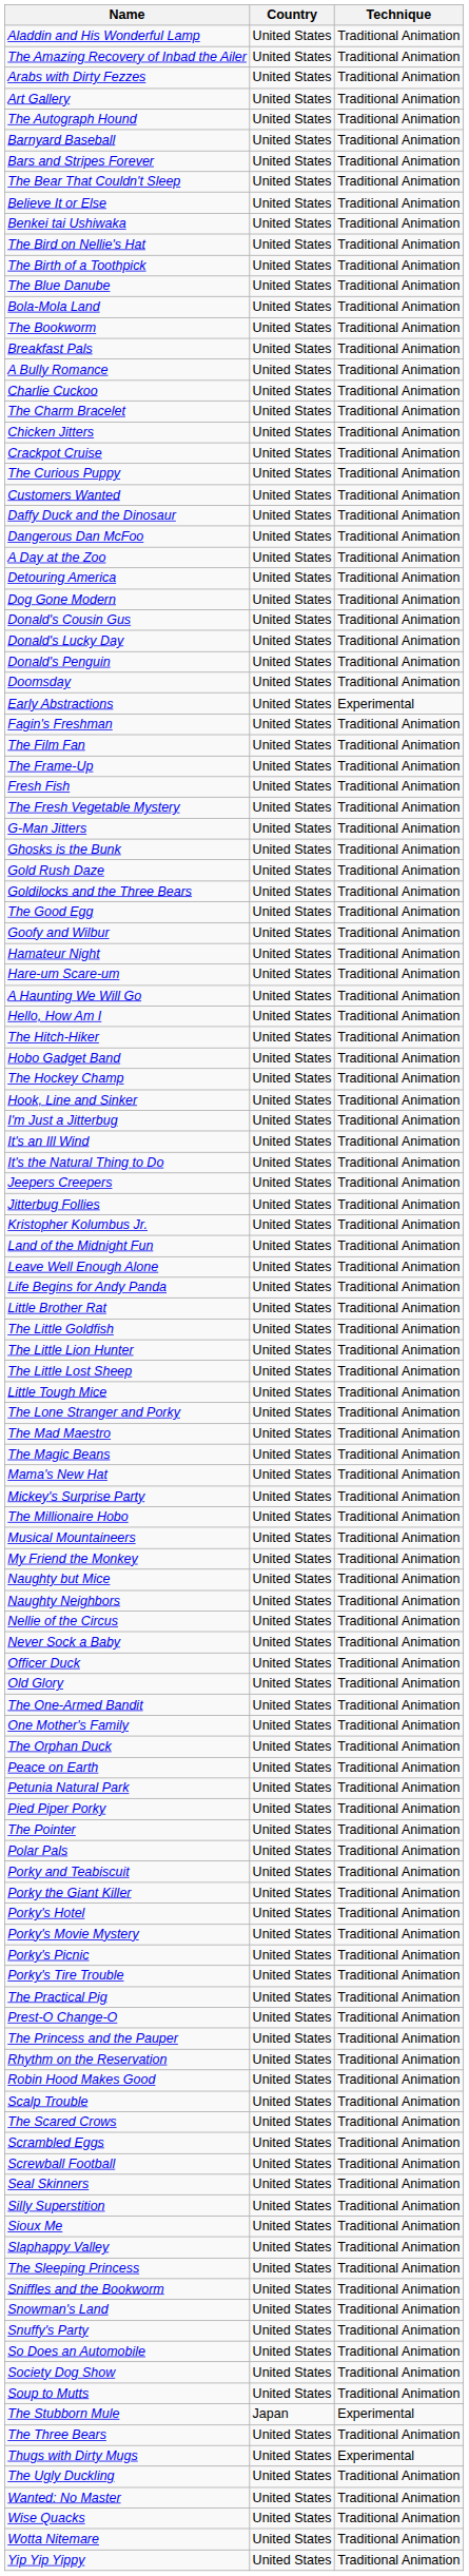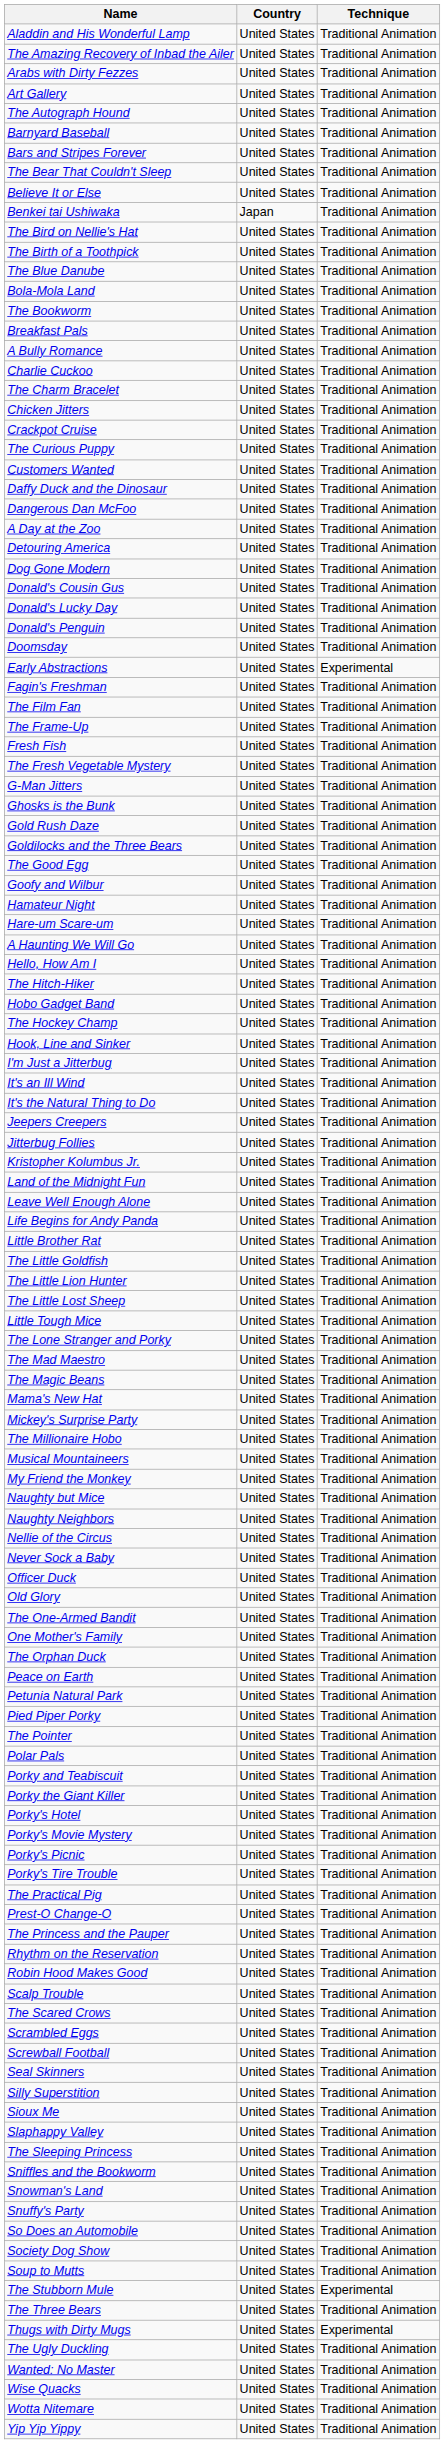 <table class="wikitable sortable">
 <tr>
 <th>Name</th>
 <th>Country</th>
 <th>Technique</th>
 </tr>
 <tr>
 <td><em><a href='#'>Aladdin and His Wonderful Lamp</a></em></td>
 <td>United States</td>
 <td>Traditional Animation</td>
 </tr>
 <tr>
 <td><em><a href='#'>The Amazing Recovery of Inbad the Ailer</a></em></td>
 <td>United States</td>
 <td>Traditional Animation</td>
 </tr>
 <tr>
 <td><em><a href='#'>Arabs with Dirty Fezzes</a></em></td>
 <td>United States</td>
 <td>Traditional Animation</td>
 </tr>
 <tr>
 <td><em><a href='#'>Art Gallery</a></em></td>
 <td>United States</td>
 <td>Traditional Animation</td>
 </tr>
 <tr>
 <td><em><a href='#'>The Autograph Hound</a></em></td>
 <td>United States</td>
 <td>Traditional Animation</td>
 </tr>
 <tr>
 <td><em><a href='#'>Barnyard Baseball</a></em></td>
 <td>United States</td>
 <td>Traditional Animation</td>
 </tr>
 <tr>
 <td><em><a href='#'>Bars and Stripes Forever</a></em></td>
 <td>United States</td>
 <td>Traditional Animation</td>
 </tr>
 <tr>
 <td><em><a href='#'>The Bear That Couldn't Sleep</a></em></td>
 <td>United States</td>
 <td>Traditional Animation</td>
 </tr>
 <tr>
 <td><em><a href='#'>Believe It or Else</a></em></td>
 <td>United States</td>
 <td>Traditional Animation</td>
 </tr>
 <tr>
 <td><em><a href='#'>Benkei tai Ushiwaka</a></em></td>
-<td>United States</td>
+<td>Japan</td>
 <td>Traditional Animation</td>
 </tr>
 <tr>
 <td><em><a href='#'>The Bird on Nellie's Hat</a></em></td>
 <td>United States</td>
 <td>Traditional Animation</td>
 </tr>
 <tr>
 <td><em><a href='#'>The Birth of a Toothpick</a></em></td>
 <td>United States</td>
 <td>Traditional Animation</td>
 </tr>
 <tr>
 <td><em><a href='#'>The Blue Danube</a></em></td>
 <td>United States</td>
 <td>Traditional Animation</td>
 </tr>
 <tr>
 <td><em><a href='#'>Bola-Mola Land</a></em></td>
 <td>United States</td>
 <td>Traditional Animation</td>
 </tr>
 <tr>
 <td><em><a href='#'>The Bookworm</a></em></td>
 <td>United States</td>
 <td>Traditional Animation</td>
 </tr>
 <tr>
 <td><em><a href='#'>Breakfast Pals</a></em></td>
 <td>United States</td>
 <td>Traditional Animation</td>
 </tr>
 <tr>
 <td><em><a href='#'>A Bully Romance</a></em></td>
 <td>United States</td>
 <td>Traditional Animation</td>
 </tr>
 <tr>
 <td><em><a href='#'>Charlie Cuckoo</a></em></td>
 <td>United States</td>
 <td>Traditional Animation</td>
 </tr>
 <tr>
 <td><em><a href='#'>The Charm Bracelet</a></em></td>
 <td>United States</td>
 <td>Traditional Animation</td>
 </tr>
 <tr>
 <td><em><a href='#'>Chicken Jitters</a></em></td>
 <td>United States</td>
 <td>Traditional Animation</td>
 </tr>
 <tr>
 <td><em><a href='#'>Crackpot Cruise</a></em></td>
 <td>United States</td>
 <td>Traditional Animation</td>
 </tr>
 <tr>
 <td><em><a href='#'>The Curious Puppy</a></em></td>
 <td>United States</td>
 <td>Traditional Animation</td>
 </tr>
 <tr>
 <td><em><a href='#'>Customers Wanted</a></em></td>
 <td>United States</td>
 <td>Traditional Animation</td>
 </tr>
 <tr>
 <td><em><a href='#'>Daffy Duck and the Dinosaur</a></em></td>
 <td>United States</td>
 <td>Traditional Animation</td>
 </tr>
 <tr>
 <td><em><a href='#'>Dangerous Dan McFoo</a></em></td>
 <td>United States</td>
 <td>Traditional Animation</td>
 </tr>
 <tr>
 <td><em><a href='#'>A Day at the Zoo</a></em></td>
 <td>United States</td>
 <td>Traditional Animation</td>
 </tr>
 <tr>
 <td><em><a href='#'>Detouring America</a></em></td>
 <td>United States</td>
 <td>Traditional Animation</td>
 </tr>
 <tr>
 <td><em><a href='#'>Dog Gone Modern</a></em></td>
 <td>United States</td>
 <td>Traditional Animation</td>
 </tr>
 <tr>
 <td><em><a href='#'>Donald's Cousin Gus</a></em></td>
 <td>United States</td>
 <td>Traditional Animation</td>
 </tr>
 <tr>
 <td><em><a href='#'>Donald's Lucky Day</a></em></td>
 <td>United States</td>
 <td>Traditional Animation</td>
 </tr>
 <tr>
 <td><em><a href='#'>Donald's Penguin</a></em></td>
 <td>United States</td>
 <td>Traditional Animation</td>
 </tr>
 <tr>
 <td><em><a href='#'>Doomsday</a></em></td>
 <td>United States</td>
 <td>Traditional Animation</td>
 </tr>
 <tr>
 <td><em><a href='#'>Early Abstractions</a></em></td>
 <td>United States</td>
 <td>Experimental</td>
 </tr>
 <tr>
 <td><em><a href='#'>Fagin's Freshman</a></em></td>
 <td>United States</td>
 <td>Traditional Animation</td>
 </tr>
 <tr>
 <td><em><a href='#'>The Film Fan</a></em></td>
 <td>United States</td>
 <td>Traditional Animation</td>
 </tr>
 <tr>
 <td><em><a href='#'>The Frame-Up</a></em></td>
 <td>United States</td>
 <td>Traditional Animation</td>
 </tr>
 <tr>
 <td><em><a href='#'>Fresh Fish</a></em></td>
 <td>United States</td>
 <td>Traditional Animation</td>
 </tr>
 <tr>
 <td><em><a href='#'>The Fresh Vegetable Mystery</a></em></td>
 <td>United States</td>
 <td>Traditional Animation</td>
 </tr>
 <tr>
 <td><em><a href='#'>G-Man Jitters</a></em></td>
 <td>United States</td>
 <td>Traditional Animation</td>
 </tr>
 <tr>
 <td><em><a href='#'>Ghosks is the Bunk</a></em></td>
 <td>United States</td>
 <td>Traditional Animation</td>
 </tr>
 <tr>
 <td><em><a href='#'>Gold Rush Daze</a></em></td>
 <td>United States</td>
 <td>Traditional Animation</td>
 </tr>
 <tr>
 <td><em><a href='#'>Goldilocks and the Three Bears</a></em></td>
 <td>United States</td>
 <td>Traditional Animation</td>
 </tr>
 <tr>
 <td><em><a href='#'>The Good Egg</a></em></td>
 <td>United States</td>
 <td>Traditional Animation</td>
 </tr>
 <tr>
 <td><em><a href='#'>Goofy and Wilbur</a></em></td>
 <td>United States</td>
 <td>Traditional Animation</td>
 </tr>
 <tr>
 <td><em><a href='#'>Hamateur Night</a></em></td>
 <td>United States</td>
 <td>Traditional Animation</td>
 </tr>
 <tr>
 <td><em><a href='#'>Hare-um Scare-um</a></em></td>
 <td>United States</td>
 <td>Traditional Animation</td>
 </tr>
 <tr>
 <td><em><a href='#'>A Haunting We Will Go</a></em></td>
 <td>United States</td>
 <td>Traditional Animation</td>
 </tr>
 <tr>
 <td><em><a href='#'>Hello, How Am I</a></em></td>
 <td>United States</td>
 <td>Traditional Animation</td>
 </tr>
 <tr>
 <td><em><a href='#'>The Hitch-Hiker</a></em></td>
 <td>United States</td>
 <td>Traditional Animation</td>
 </tr>
 <tr>
 <td><em><a href='#'>Hobo Gadget Band</a></em></td>
 <td>United States</td>
 <td>Traditional Animation</td>
 </tr>
 <tr>
 <td><em><a href='#'>The Hockey Champ</a></em></td>
 <td>United States</td>
 <td>Traditional Animation</td>
 </tr>
 <tr>
 <td><em><a href='#'>Hook, Line and Sinker</a></em></td>
 <td>United States</td>
 <td>Traditional Animation</td>
 </tr>
 <tr>
 <td><em><a href='#'>I'm Just a Jitterbug</a></em></td>
 <td>United States</td>
 <td>Traditional Animation</td>
 </tr>
 <tr>
 <td><em><a href='#'>It's an Ill Wind</a></em></td>
 <td>United States</td>
 <td>Traditional Animation</td>
 </tr>
 <tr>
 <td><em><a href='#'>It's the Natural Thing to Do</a></em></td>
 <td>United States</td>
 <td>Traditional Animation</td>
 </tr>
 <tr>
 <td><em><a href='#'>Jeepers Creepers</a></em></td>
 <td>United States</td>
 <td>Traditional Animation</td>
 </tr>
 <tr>
 <td><em><a href='#'>Jitterbug Follies</a></em></td>
 <td>United States</td>
 <td>Traditional Animation</td>
 </tr>
 <tr>
 <td><em><a href='#'>Kristopher Kolumbus Jr.</a></em></td>
 <td>United States</td>
 <td>Traditional Animation</td>
 </tr>
 <tr>
 <td><em><a href='#'>Land of the Midnight Fun</a></em></td>
 <td>United States</td>
 <td>Traditional Animation</td>
 </tr>
 <tr>
 <td><em><a href='#'>Leave Well Enough Alone</a></em></td>
 <td>United States</td>
 <td>Traditional Animation</td>
 </tr>
 <tr>
 <td><em><a href='#'>Life Begins for Andy Panda</a></em></td>
 <td>United States</td>
 <td>Traditional Animation</td>
 </tr>
 <tr>
 <td><em><a href='#'>Little Brother Rat</a></em></td>
 <td>United States</td>
 <td>Traditional Animation</td>
 </tr>
 <tr>
 <td><em><a href='#'>The Little Goldfish</a></em></td>
 <td>United States</td>
 <td>Traditional Animation</td>
 </tr>
 <tr>
 <td><em><a href='#'>The Little Lion Hunter</a></em></td>
 <td>United States</td>
 <td>Traditional Animation</td>
 </tr>
 <tr>
 <td><em><a href='#'>The Little Lost Sheep</a></em></td>
 <td>United States</td>
 <td>Traditional Animation</td>
 </tr>
 <tr>
 <td><em><a href='#'>Little Tough Mice</a></em></td>
 <td>United States</td>
 <td>Traditional Animation</td>
 </tr>
 <tr>
 <td><em><a href='#'>The Lone Stranger and Porky</a></em></td>
 <td>United States</td>
 <td>Traditional Animation</td>
 </tr>
 <tr>
 <td><em><a href='#'>The Mad Maestro</a></em></td>
 <td>United States</td>
 <td>Traditional Animation</td>
 </tr>
 <tr>
 <td><em><a href='#'>The Magic Beans</a></em></td>
 <td>United States</td>
 <td>Traditional Animation</td>
 </tr>
 <tr>
 <td><em><a href='#'>Mama's New Hat</a></em></td>
 <td>United States</td>
 <td>Traditional Animation</td>
 </tr>
 <tr>
 <td><em><a href='#'>Mickey's Surprise Party</a></em></td>
 <td>United States</td>
 <td>Traditional Animation</td>
 </tr>
 <tr>
 <td><em><a href='#'>The Millionaire Hobo</a></em></td>
 <td>United States</td>
 <td>Traditional Animation</td>
 </tr>
 <tr>
 <td><em><a href='#'>Musical Mountaineers</a></em></td>
 <td>United States</td>
 <td>Traditional Animation</td>
 </tr>
 <tr>
 <td><em><a href='#'>My Friend the Monkey</a></em></td>
 <td>United States</td>
 <td>Traditional Animation</td>
 </tr>
 <tr>
 <td><em><a href='#'>Naughty but Mice</a></em></td>
 <td>United States</td>
 <td>Traditional Animation</td>
 </tr>
 <tr>
 <td><em><a href='#'>Naughty Neighbors</a></em></td>
 <td>United States</td>
 <td>Traditional Animation</td>
 </tr>
 <tr>
 <td><em><a href='#'>Nellie of the Circus</a></em></td>
 <td>United States</td>
 <td>Traditional Animation</td>
 </tr>
 <tr>
 <td><em><a href='#'>Never Sock a Baby</a></em></td>
 <td>United States</td>
 <td>Traditional Animation</td>
 </tr>
 <tr>
 <td><em><a href='#'>Officer Duck</a></em></td>
 <td>United States</td>
 <td>Traditional Animation</td>
 </tr>
 <tr>
 <td><em><a href='#'>Old Glory</a></em></td>
 <td>United States</td>
 <td>Traditional Animation</td>
 </tr>
 <tr>
 <td><em><a href='#'>The One-Armed Bandit</a></em></td>
 <td>United States</td>
 <td>Traditional Animation</td>
 </tr>
 <tr>
 <td><em><a href='#'>One Mother's Family</a></em></td>
 <td>United States</td>
 <td>Traditional Animation</td>
 </tr>
 <tr>
 <td><em><a href='#'>The Orphan Duck</a></em></td>
 <td>United States</td>
 <td>Traditional Animation</td>
 </tr>
 <tr>
 <td><em><a href='#'>Peace on Earth</a></em></td>
 <td>United States</td>
 <td>Traditional Animation</td>
 </tr>
 <tr>
 <td><em><a href='#'>Petunia Natural Park</a></em></td>
 <td>United States</td>
 <td>Traditional Animation</td>
 </tr>
 <tr>
 <td><em><a href='#'>Pied Piper Porky</a></em></td>
 <td>United States</td>
 <td>Traditional Animation</td>
 </tr>
 <tr>
 <td><em><a href='#'>The Pointer</a></em></td>
 <td>United States</td>
 <td>Traditional Animation</td>
 </tr>
 <tr>
 <td><em><a href='#'>Polar Pals</a></em></td>
 <td>United States</td>
 <td>Traditional Animation</td>
 </tr>
 <tr>
 <td><em><a href='#'>Porky and Teabiscuit</a></em></td>
 <td>United States</td>
 <td>Traditional Animation</td>
 </tr>
 <tr>
 <td><em><a href='#'>Porky the Giant Killer</a></em></td>
 <td>United States</td>
 <td>Traditional Animation</td>
 </tr>
 <tr>
 <td><em><a href='#'>Porky's Hotel</a></em></td>
 <td>United States</td>
 <td>Traditional Animation</td>
 </tr>
 <tr>
 <td><em><a href='#'>Porky's Movie Mystery</a></em></td>
 <td>United States</td>
 <td>Traditional Animation</td>
 </tr>
 <tr>
 <td><em><a href='#'>Porky's Picnic</a></em></td>
 <td>United States</td>
 <td>Traditional Animation</td>
 </tr>
 <tr>
 <td><em><a href='#'>Porky's Tire Trouble</a></em></td>
 <td>United States</td>
 <td>Traditional Animation</td>
 </tr>
 <tr>
 <td><em><a href='#'>The Practical Pig</a></em></td>
 <td>United States</td>
 <td>Traditional Animation</td>
 </tr>
 <tr>
 <td><em><a href='#'>Prest-O Change-O</a></em></td>
 <td>United States</td>
 <td>Traditional Animation</td>
 </tr>
 <tr>
 <td><em><a href='#'>The Princess and the Pauper</a></em></td>
 <td>United States</td>
 <td>Traditional Animation</td>
 </tr>
 <tr>
 <td><em><a href='#'>Rhythm on the Reservation</a></em></td>
 <td>United States</td>
 <td>Traditional Animation</td>
 </tr>
 <tr>
 <td><em><a href='#'>Robin Hood Makes Good</a></em></td>
 <td>United States</td>
 <td>Traditional Animation</td>
 </tr>
 <tr>
 <td><em><a href='#'>Scalp Trouble</a></em></td>
 <td>United States</td>
 <td>Traditional Animation</td>
 </tr>
 <tr>
 <td><em><a href='#'>The Scared Crows</a></em></td>
 <td>United States</td>
 <td>Traditional Animation</td>
 </tr>
 <tr>
 <td><em><a href='#'>Scrambled Eggs</a></em></td>
 <td>United States</td>
 <td>Traditional Animation</td>
 </tr>
 <tr>
 <td><em><a href='#'>Screwball Football</a></em></td>
 <td>United States</td>
 <td>Traditional Animation</td>
 </tr>
 <tr>
 <td><em><a href='#'>Seal Skinners</a></em></td>
 <td>United States</td>
 <td>Traditional Animation</td>
 </tr>
 <tr>
 <td><em><a href='#'>Silly Superstition</a></em></td>
 <td>United States</td>
 <td>Traditional Animation</td>
 </tr>
 <tr>
 <td><em><a href='#'>Sioux Me</a></em></td>
 <td>United States</td>
 <td>Traditional Animation</td>
 </tr>
 <tr>
 <td><em><a href='#'>Slaphappy Valley</a></em></td>
 <td>United States</td>
 <td>Traditional Animation</td>
 </tr>
 <tr>
 <td><em><a href='#'>The Sleeping Princess</a></em></td>
 <td>United States</td>
 <td>Traditional Animation</td>
 </tr>
 <tr>
 <td><em><a href='#'>Sniffles and the Bookworm</a></em></td>
 <td>United States</td>
 <td>Traditional Animation</td>
 </tr>
 <tr>
 <td><em><a href='#'>Snowman's Land</a></em></td>
 <td>United States</td>
 <td>Traditional Animation</td>
 </tr>
 <tr>
 <td><em><a href='#'>Snuffy's Party</a></em></td>
 <td>United States</td>
 <td>Traditional Animation</td>
 </tr>
 <tr>
 <td><em><a href='#'>So Does an Automobile</a></em></td>
 <td>United States</td>
 <td>Traditional Animation</td>
 </tr>
 <tr>
 <td><em><a href='#'>Society Dog Show</a></em></td>
 <td>United States</td>
 <td>Traditional Animation</td>
 </tr>
 <tr>
 <td><em><a href='#'>Soup to Mutts</a></em></td>
 <td>United States</td>
 <td>Traditional Animation</td>
 </tr>
 <tr>
 <td><em><a href='#'>The Stubborn Mule</a></em></td>
-<td>Japan</td>
+<td>United States</td>
 <td>Experimental</td>
 </tr>
 <tr>
 <td><em><a href='#'>The Three Bears</a></em></td>
 <td>United States</td>
 <td>Traditional Animation</td>
 </tr>
 <tr>
 <td><em><a href='#'>Thugs with Dirty Mugs</a></em></td>
 <td>United States</td>
 <td>Experimental</td>
 </tr>
 <tr>
 <td><em><a href='#'>The Ugly Duckling</a></em></td>
 <td>United States</td>
 <td>Traditional Animation</td>
 </tr>
 <tr>
 <td><em><a href='#'>Wanted: No Master</a></em></td>
 <td>United States</td>
 <td>Traditional Animation</td>
 </tr>
 <tr>
 <td><em><a href='#'>Wise Quacks</a></em></td>
 <td>United States</td>
 <td>Traditional Animation</td>
 </tr>
 <tr>
 <td><em><a href='#'>Wotta Nitemare</a></em></td>
 <td>United States</td>
 <td>Traditional Animation</td>
 </tr>
 <tr>
 <td><em><a href='#'>Yip Yip Yippy</a></em></td>
 <td>United States</td>
 <td>Traditional Animation</td>
 </tr>
 </table>
